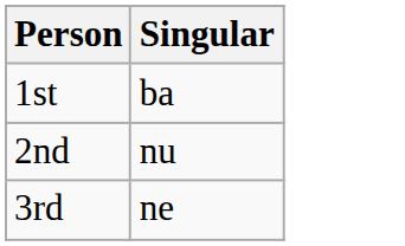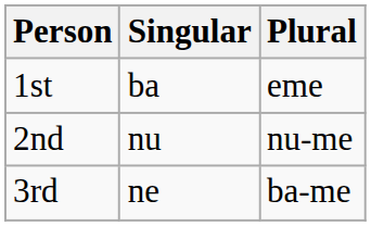 <table class="wikitable">
 <tr>
 <th>Person</th>
 <th>Singular</th>
+<th>Plural</th>
 </tr>
 <tr>
 <td>1st</td>
 <td>ba</td>
+<td>eme</td>
 </tr>
 <tr>
 <td>2nd</td>
 <td>nu</td>
+<td>nu-me</td>
 </tr>
 <tr>
 <td>3rd</td>
 <td>ne</td>
+<td>ba-me</td>
 </tr>
 </table>
